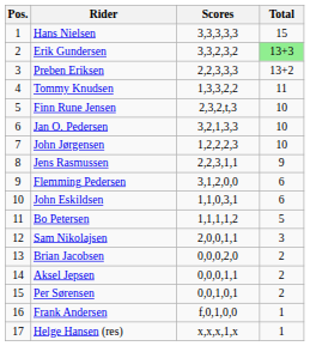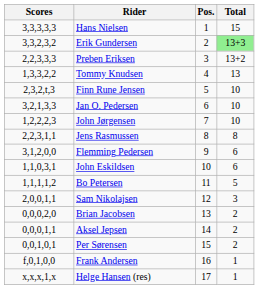 <table class=wikitable style="font-size:93%;">
 <tr>
+<th width=100px>Scores</th>
+<th width=180px>Rider</th>
 <th width=25px>Pos.</th>
-<th width=180px>Rider</th>
-<th width=100px>Scores</th>
 <th width=50px>Total</th>
 </tr>
 <tr align=center>
+<td>3,3,3,3,3</td>
+<td align=left><a href='#'>Hans Nielsen</a></td>
 <td>1</td>
-<td align=left><a href='#'>Hans Nielsen</a></td>
-<td>3,3,3,3,3</td>
 <td>15</td>
 </tr>
 <tr align=center>
+<td>3,3,2,3,2</td>
+<td align=left><a href='#'>Erik Gundersen</a></td>
 <td>2</td>
-<td align=left><a href='#'>Erik Gundersen</a></td>
-<td>3,3,2,3,2</td>
 <td style="background: lightgreen;">13+3</td>
 </tr>
 <tr align=center>
+<td>2,2,3,3,3</td>
+<td align=left><a href='#'>Preben Eriksen</a></td>
 <td>3</td>
-<td align=left><a href='#'>Preben Eriksen</a></td>
-<td>2,2,3,3,3</td>
 <td>13+2</td>
 </tr>
 <tr align=center>
+<td>1,3,3,2,2</td>
+<td align=left><a href='#'>Tommy Knudsen</a></td>
 <td>4</td>
-<td align=left><a href='#'>Tommy Knudsen</a></td>
-<td>1,3,3,2,2</td>
-<td>11</td>
+<td>13</td>
 </tr>
 <tr align=center>
+<td>2,3,2,t,3</td>
+<td align=left><a href='#'>Finn Rune Jensen</a></td>
 <td>5</td>
-<td align=left><a href='#'>Finn Rune Jensen</a></td>
-<td>2,3,2,t,3</td>
 <td>10</td>
 </tr>
 <tr align=center>
+<td>3,2,1,3,3</td>
+<td align=left><a href='#'>Jan O. Pedersen</a></td>
 <td>6</td>
-<td align=left><a href='#'>Jan O. Pedersen</a></td>
-<td>3,2,1,3,3</td>
 <td>10</td>
 </tr>
 <tr align=center>
+<td>1,2,2,2,3</td>
+<td align=left><a href='#'>John Jørgensen</a></td>
 <td>7</td>
-<td align=left><a href='#'>John Jørgensen</a></td>
-<td>1,2,2,2,3</td>
 <td>10</td>
 </tr>
 <tr align=center>
+<td>2,2,3,1,1</td>
+<td align=left><a href='#'>Jens Rasmussen</a></td>
 <td>8</td>
-<td align=left><a href='#'>Jens Rasmussen</a></td>
-<td>2,2,3,1,1</td>
-<td>9</td>
+<td>8</td>
 </tr>
 <tr align=center>
+<td>3,1,2,0,0</td>
+<td align=left><a href='#'>Flemming Pedersen</a></td>
 <td>9</td>
-<td align=left><a href='#'>Flemming Pedersen</a></td>
-<td>3,1,2,0,0</td>
 <td>6</td>
 </tr>
 <tr align=center>
+<td>1,1,0,3,1</td>
+<td align=left><a href='#'>John Eskildsen</a></td>
 <td>10</td>
-<td align=left><a href='#'>John Eskildsen</a></td>
-<td>1,1,0,3,1</td>
 <td>6</td>
 </tr>
 <tr align=center>
+<td>1,1,1,1,2</td>
+<td align=left><a href='#'>Bo Petersen</a></td>
 <td>11</td>
-<td align=left><a href='#'>Bo Petersen</a></td>
-<td>1,1,1,1,2</td>
 <td>5</td>
 </tr>
 <tr align=center>
+<td>2,0,0,1,1</td>
+<td align=left><a href='#'>Sam Nikolajsen</a></td>
 <td>12</td>
-<td align=left><a href='#'>Sam Nikolajsen</a></td>
-<td>2,0,0,1,1</td>
 <td>3</td>
 </tr>
 <tr align=center>
+<td>0,0,0,2,0</td>
+<td align=left><a href='#'>Brian Jacobsen</a></td>
 <td>13</td>
-<td align=left><a href='#'>Brian Jacobsen</a></td>
-<td>0,0,0,2,0</td>
 <td>2</td>
 </tr>
 <tr align=center>
+<td>0,0,0,1,1</td>
+<td align=left><a href='#'>Aksel Jepsen</a></td>
 <td>14</td>
-<td align=left><a href='#'>Aksel Jepsen</a></td>
-<td>0,0,0,1,1</td>
 <td>2</td>
 </tr>
 <tr align=center>
+<td>0,0,1,0,1</td>
+<td align=left><a href='#'>Per Sørensen</a></td>
 <td>15</td>
-<td align=left><a href='#'>Per Sørensen</a></td>
-<td>0,0,1,0,1</td>
 <td>2</td>
 </tr>
 <tr align=center>
+<td>f,0,1,0,0</td>
+<td align=left><a href='#'>Frank Andersen</a></td>
 <td>16</td>
-<td align=left><a href='#'>Frank Andersen</a></td>
-<td>f,0,1,0,0</td>
 <td>1</td>
 </tr>
 <tr align=center>
+<td>x,x,x,1,x</td>
+<td align=left><a href='#'>Helge Hansen</a> (res)</td>
 <td>17</td>
-<td align=left><a href='#'>Helge Hansen</a> (res)</td>
-<td>x,x,x,1,x</td>
 <td>1</td>
 </tr>
 </table>
